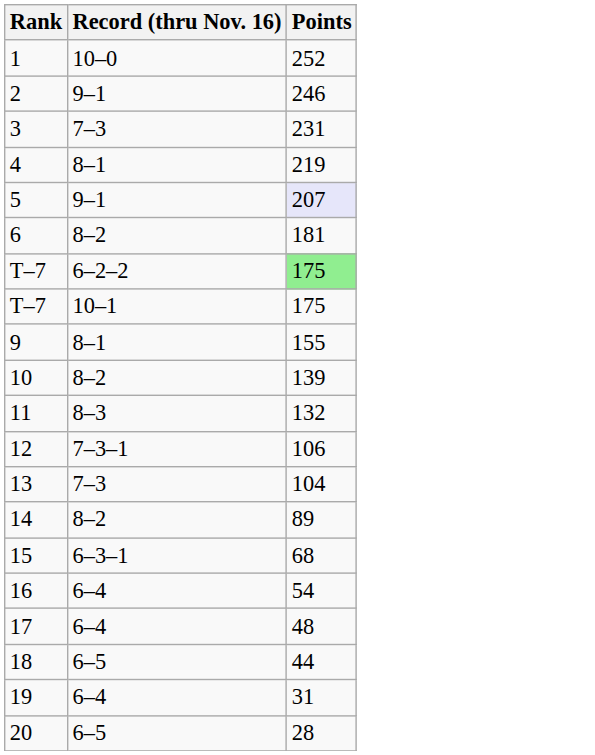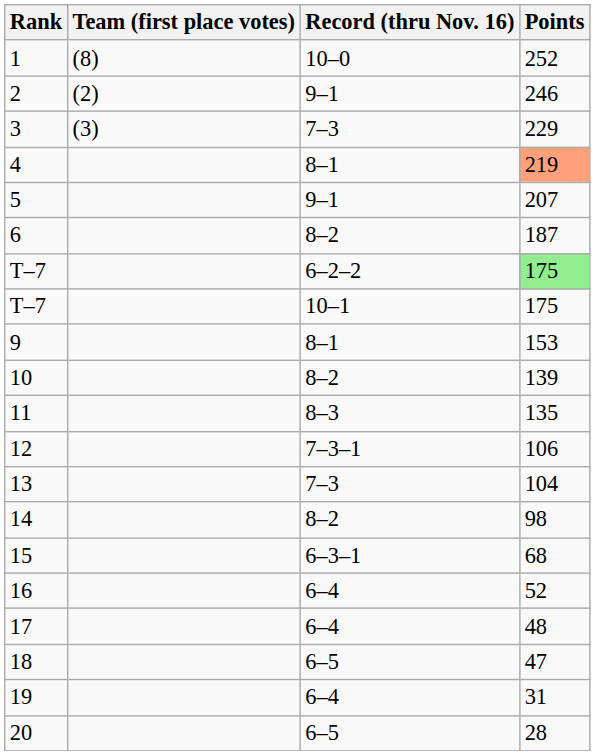 <table class="wikitable">
 <tr>
 <th>Rank</th>
+<th>Team (first place votes)</th>
 <th>Record (thru Nov. 16)</th>
 <th>Points</th>
 </tr>
 <tr>
 <td>1</td>
+<td> (8)</td>
 <td>10–0</td>
 <td>252</td>
 </tr>
 <tr>
 <td>2</td>
+<td> (2)</td>
 <td>9–1</td>
 <td>246</td>
 </tr>
 <tr>
 <td>3</td>
+<td> (3)</td>
 <td>7–3</td>
-<td>231</td>
+<td>229</td>
 </tr>
 <tr>
 <td>4</td>
+<td></td>
 <td>8–1</td>
-<td>219</td>
+<td style="background: lightsalmon;">219</td>
 </tr>
 <tr>
 <td>5</td>
+<td></td>
 <td>9–1</td>
-<td style="background: lavender;">207</td>
+<td>207</td>
 </tr>
 <tr>
 <td>6</td>
+<td></td>
 <td>8–2</td>
-<td>181</td>
+<td>187</td>
 </tr>
 <tr>
 <td>T–7</td>
+<td></td>
 <td>6–2–2</td>
 <td style="background: lightgreen;">175</td>
 </tr>
 <tr>
 <td>T–7</td>
+<td></td>
 <td>10–1</td>
 <td>175</td>
 </tr>
 <tr>
 <td>9</td>
+<td></td>
 <td>8–1</td>
-<td>155</td>
+<td>153</td>
 </tr>
 <tr>
 <td>10</td>
+<td></td>
 <td>8–2</td>
 <td>139</td>
 </tr>
 <tr>
 <td>11</td>
+<td></td>
 <td>8–3</td>
-<td>132</td>
+<td>135</td>
 </tr>
 <tr>
 <td>12</td>
+<td></td>
 <td>7–3–1</td>
 <td>106</td>
 </tr>
 <tr>
 <td>13</td>
+<td></td>
 <td>7–3</td>
 <td>104</td>
 </tr>
 <tr>
 <td>14</td>
+<td></td>
 <td>8–2</td>
-<td>89</td>
+<td>98</td>
 </tr>
 <tr>
 <td>15</td>
+<td></td>
 <td>6–3–1</td>
 <td>68</td>
 </tr>
 <tr>
 <td>16</td>
+<td></td>
 <td>6–4</td>
-<td>54</td>
+<td>52</td>
 </tr>
 <tr>
 <td>17</td>
+<td></td>
 <td>6–4</td>
 <td>48</td>
 </tr>
 <tr>
 <td>18</td>
+<td></td>
 <td>6–5</td>
-<td>44</td>
+<td>47</td>
 </tr>
 <tr>
 <td>19</td>
+<td></td>
 <td>6–4</td>
 <td>31</td>
 </tr>
 <tr>
 <td>20</td>
+<td></td>
 <td>6–5</td>
 <td>28</td>
 </tr>
 </table>
